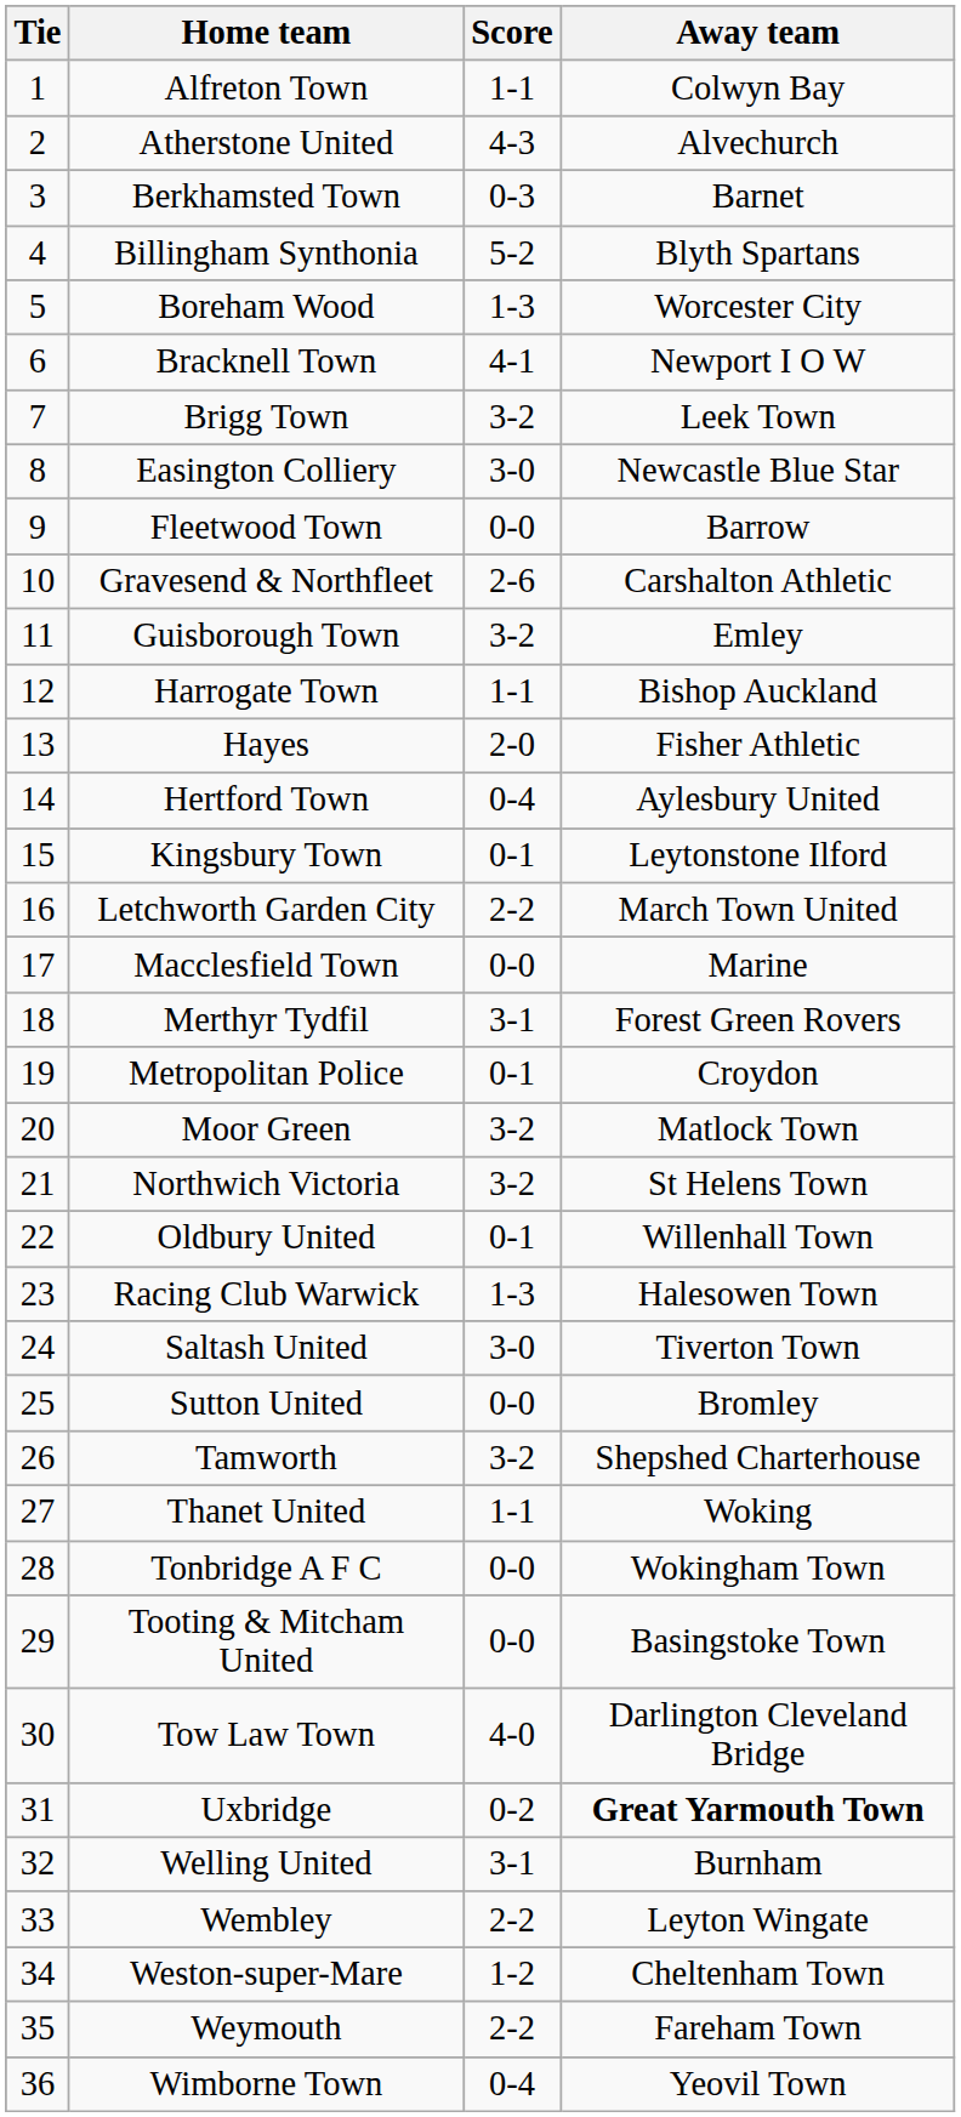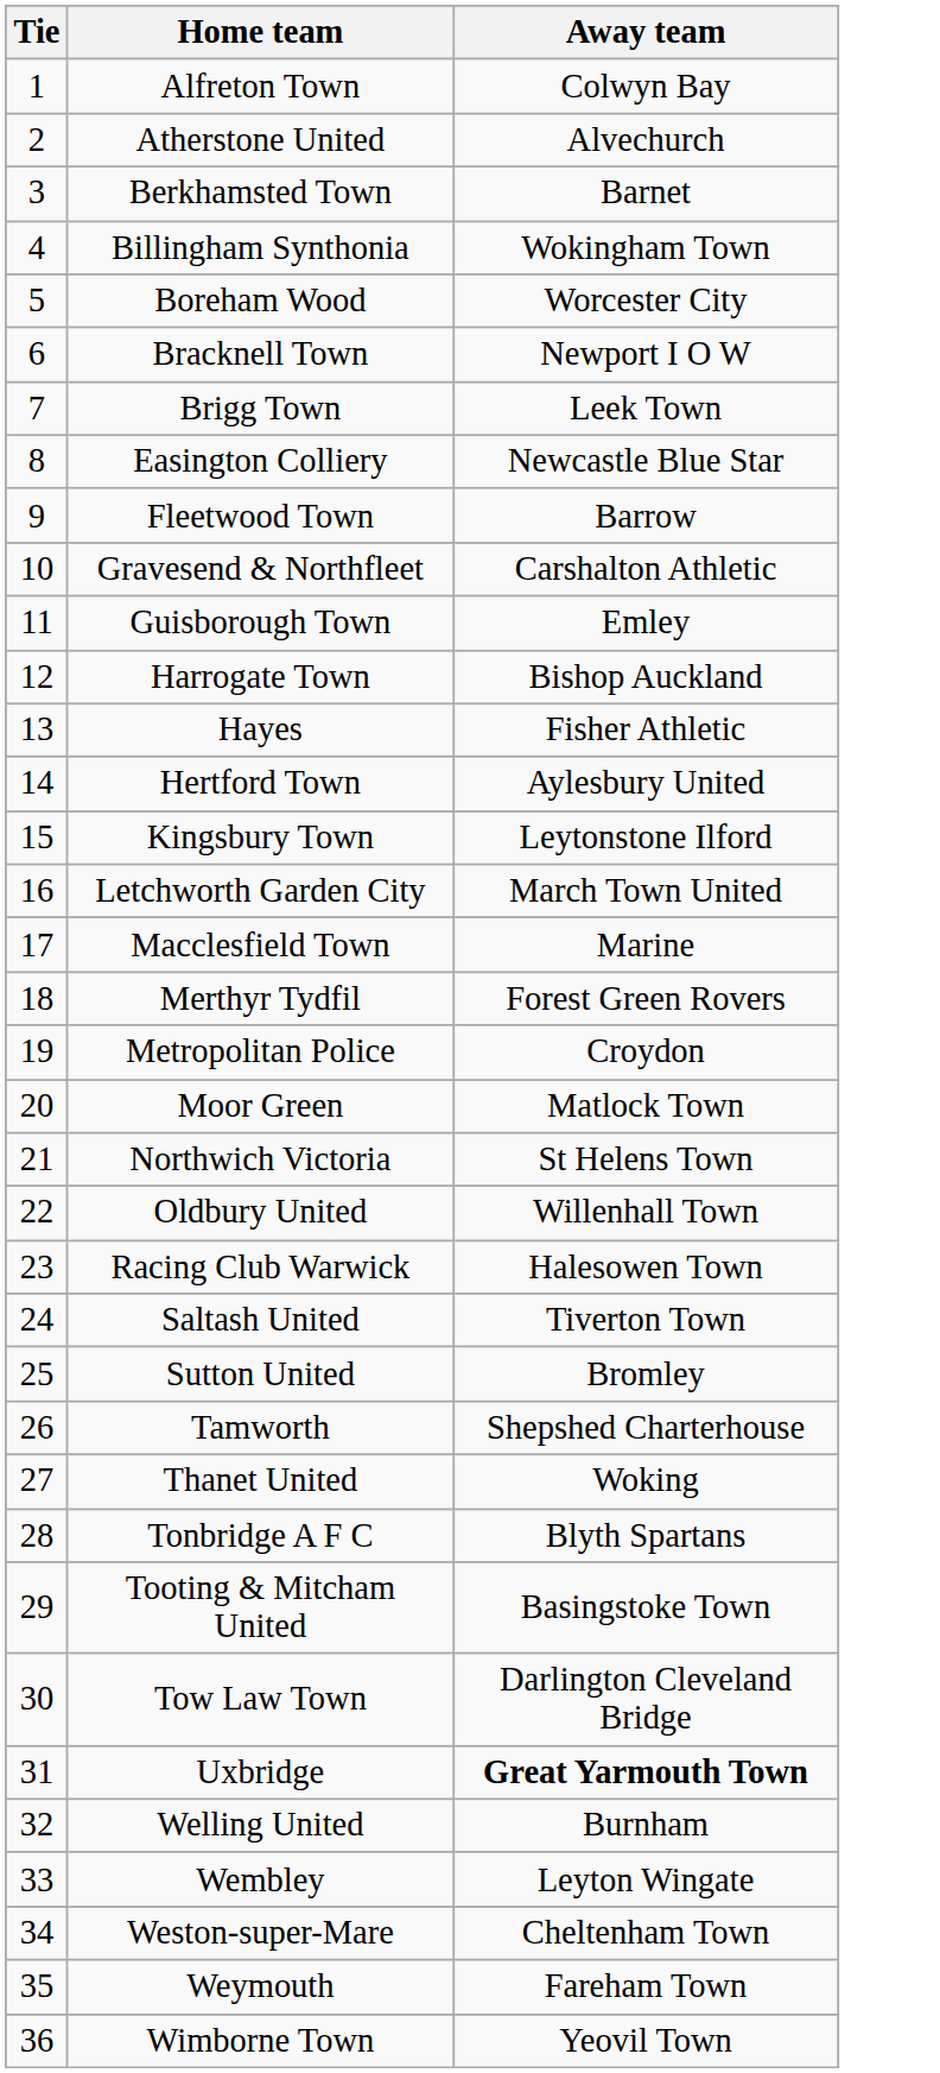 <table class="wikitable" style="text-align:center;">
 <tr>
 <th width=20>Tie</th>
 <th width=175>Home team</th>
-<th width=20>Score</th>
 <th width=175>Away team</th>
 </tr>
 <tr>
 <td>1</td>
 <td>Alfreton Town</td>
-<td>1-1</td>
 <td>Colwyn Bay</td>
 </tr>
 <tr>
 <td>2</td>
 <td>Atherstone United</td>
-<td>4-3</td>
 <td>Alvechurch</td>
 </tr>
 <tr>
 <td>3</td>
 <td>Berkhamsted Town</td>
-<td>0-3</td>
 <td>Barnet</td>
 </tr>
 <tr>
 <td>4</td>
 <td>Billingham Synthonia</td>
-<td>5-2</td>
-<td>Blyth Spartans</td>
+<td>Wokingham Town</td>
 </tr>
 <tr>
 <td>5</td>
 <td>Boreham Wood</td>
-<td>1-3</td>
 <td>Worcester City</td>
 </tr>
 <tr>
 <td>6</td>
 <td>Bracknell Town</td>
-<td>4-1</td>
 <td>Newport I O W</td>
 </tr>
 <tr>
 <td>7</td>
 <td>Brigg Town</td>
-<td>3-2</td>
 <td>Leek Town</td>
 </tr>
 <tr>
 <td>8</td>
 <td>Easington Colliery</td>
-<td>3-0</td>
 <td>Newcastle Blue Star</td>
 </tr>
 <tr>
 <td>9</td>
 <td>Fleetwood Town</td>
-<td>0-0</td>
 <td>Barrow</td>
 </tr>
 <tr>
 <td>10</td>
 <td>Gravesend & Northfleet</td>
-<td>2-6</td>
 <td>Carshalton Athletic</td>
 </tr>
 <tr>
 <td>11</td>
 <td>Guisborough Town</td>
-<td>3-2</td>
 <td>Emley</td>
 </tr>
 <tr>
 <td>12</td>
 <td>Harrogate Town</td>
-<td>1-1</td>
 <td>Bishop Auckland</td>
 </tr>
 <tr>
 <td>13</td>
 <td>Hayes</td>
-<td>2-0</td>
 <td>Fisher Athletic</td>
 </tr>
 <tr>
 <td>14</td>
 <td>Hertford Town</td>
-<td>0-4</td>
 <td>Aylesbury United</td>
 </tr>
 <tr>
 <td>15</td>
 <td>Kingsbury Town</td>
-<td>0-1</td>
 <td>Leytonstone Ilford</td>
 </tr>
 <tr>
 <td>16</td>
 <td>Letchworth Garden City</td>
-<td>2-2</td>
 <td>March Town United</td>
 </tr>
 <tr>
 <td>17</td>
 <td>Macclesfield Town</td>
-<td>0-0</td>
 <td>Marine</td>
 </tr>
 <tr>
 <td>18</td>
 <td>Merthyr Tydfil</td>
-<td>3-1</td>
 <td>Forest Green Rovers</td>
 </tr>
 <tr>
 <td>19</td>
 <td>Metropolitan Police</td>
-<td>0-1</td>
 <td>Croydon</td>
 </tr>
 <tr>
 <td>20</td>
 <td>Moor Green</td>
-<td>3-2</td>
 <td>Matlock Town</td>
 </tr>
 <tr>
 <td>21</td>
 <td>Northwich Victoria</td>
-<td>3-2</td>
 <td>St Helens Town</td>
 </tr>
 <tr>
 <td>22</td>
 <td>Oldbury United</td>
-<td>0-1</td>
 <td>Willenhall Town</td>
 </tr>
 <tr>
 <td>23</td>
 <td>Racing Club Warwick</td>
-<td>1-3</td>
 <td>Halesowen Town</td>
 </tr>
 <tr>
 <td>24</td>
 <td>Saltash United</td>
-<td>3-0</td>
 <td>Tiverton Town</td>
 </tr>
 <tr>
 <td>25</td>
 <td>Sutton United</td>
-<td>0-0</td>
 <td>Bromley</td>
 </tr>
 <tr>
 <td>26</td>
 <td>Tamworth</td>
-<td>3-2</td>
 <td>Shepshed Charterhouse</td>
 </tr>
 <tr>
 <td>27</td>
 <td>Thanet United</td>
-<td>1-1</td>
 <td>Woking</td>
 </tr>
 <tr>
 <td>28</td>
 <td>Tonbridge A F C</td>
-<td>0-0</td>
-<td>Wokingham Town</td>
+<td>Blyth Spartans</td>
 </tr>
 <tr>
 <td>29</td>
 <td>Tooting & Mitcham United</td>
-<td>0-0</td>
 <td>Basingstoke Town</td>
 </tr>
 <tr>
 <td>30</td>
 <td>Tow Law Town</td>
-<td>4-0</td>
 <td>Darlington Cleveland Bridge</td>
 </tr>
 <tr>
 <td>31</td>
 <td>Uxbridge</td>
-<td>0-2</td>
 <td><strong>Great Yarmouth Town</strong></td>
 </tr>
 <tr>
 <td>32</td>
 <td>Welling United</td>
-<td>3-1</td>
 <td>Burnham</td>
 </tr>
 <tr>
 <td>33</td>
 <td>Wembley</td>
-<td>2-2</td>
 <td>Leyton Wingate</td>
 </tr>
 <tr>
 <td>34</td>
 <td>Weston-super-Mare</td>
-<td>1-2</td>
 <td>Cheltenham Town</td>
 </tr>
 <tr>
 <td>35</td>
 <td>Weymouth</td>
-<td>2-2</td>
 <td>Fareham Town</td>
 </tr>
 <tr>
 <td>36</td>
 <td>Wimborne Town</td>
-<td>0-4</td>
 <td>Yeovil Town</td>
 </tr>
 </table>
